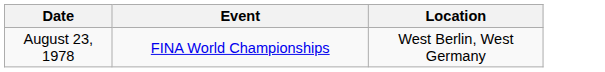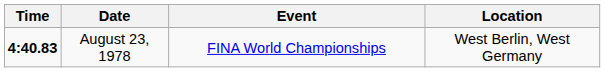 <table class="wikitable" style="font-size: 95%; text-align:center">
 <tr>
+<th width=50>Time</th>
 <th width=105>Date</th>
 <th width=260>Event</th>
 <th width=175>Location</th>
 </tr>
 <tr>
+<td><strong>4:40.83</strong></td>
 <td>August 23, 1978</td>
 <td><a href='#'>FINA World Championships</a></td>
 <td>West Berlin, West Germany</td>
 </tr>
 </table>
